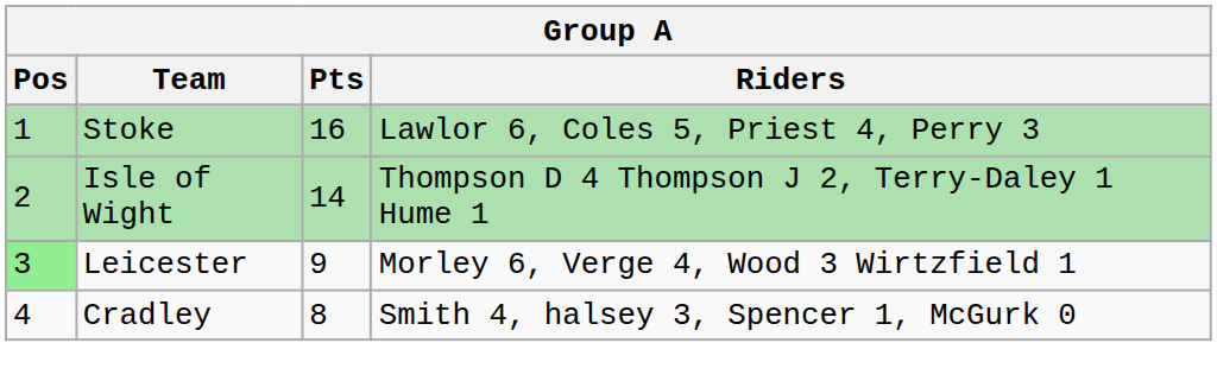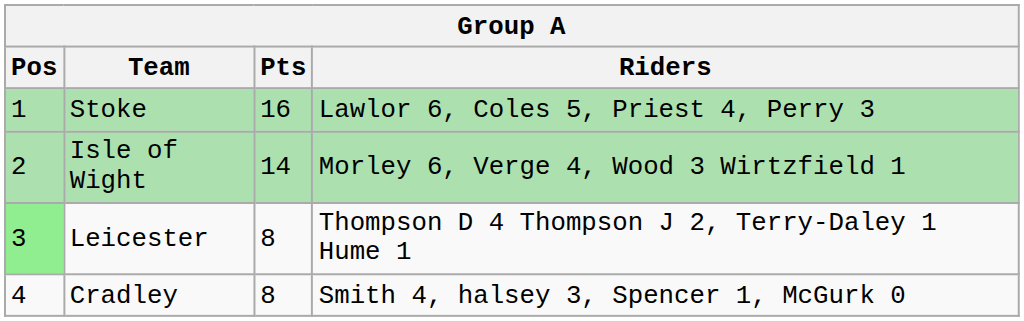 <table class="wikitable">
 <tr>
 <th colspan="4">Group A</th>
 </tr>
 <tr>
 <th width=20>Pos</th>
 <th width=90>Team</th>
 <th width=20>Pts</th>
 <th width=350>Riders</th>
 </tr>
 <tr style="background:#ACE1AF;">
 <td>1</td>
 <td align=left>Stoke</td>
 <td>16</td>
 <td>Lawlor 6, Coles 5, Priest 4, Perry 3</td>
 </tr>
 <tr style="background:#ACE1AF;">
 <td>2</td>
 <td align=left>Isle of Wight</td>
 <td>14</td>
-<td>Thompson D 4 Thompson J 2, Terry-Daley 1 Hume 1</td>
+<td>Morley 6, Verge 4, Wood 3 Wirtzfield 1</td>
 </tr>
 <tr>
 <td style="background: lightgreen;">3</td>
 <td align=left>Leicester</td>
-<td>9</td>
-<td>Morley 6, Verge 4, Wood 3 Wirtzfield 1</td>
+<td>8</td>
+<td>Thompson D 4 Thompson J 2, Terry-Daley 1 Hume 1</td>
 </tr>
 <tr>
 <td>4</td>
 <td align=left>Cradley</td>
 <td>8</td>
 <td>Smith 4, halsey 3, Spencer 1, McGurk 0</td>
 </tr>
 </table>
